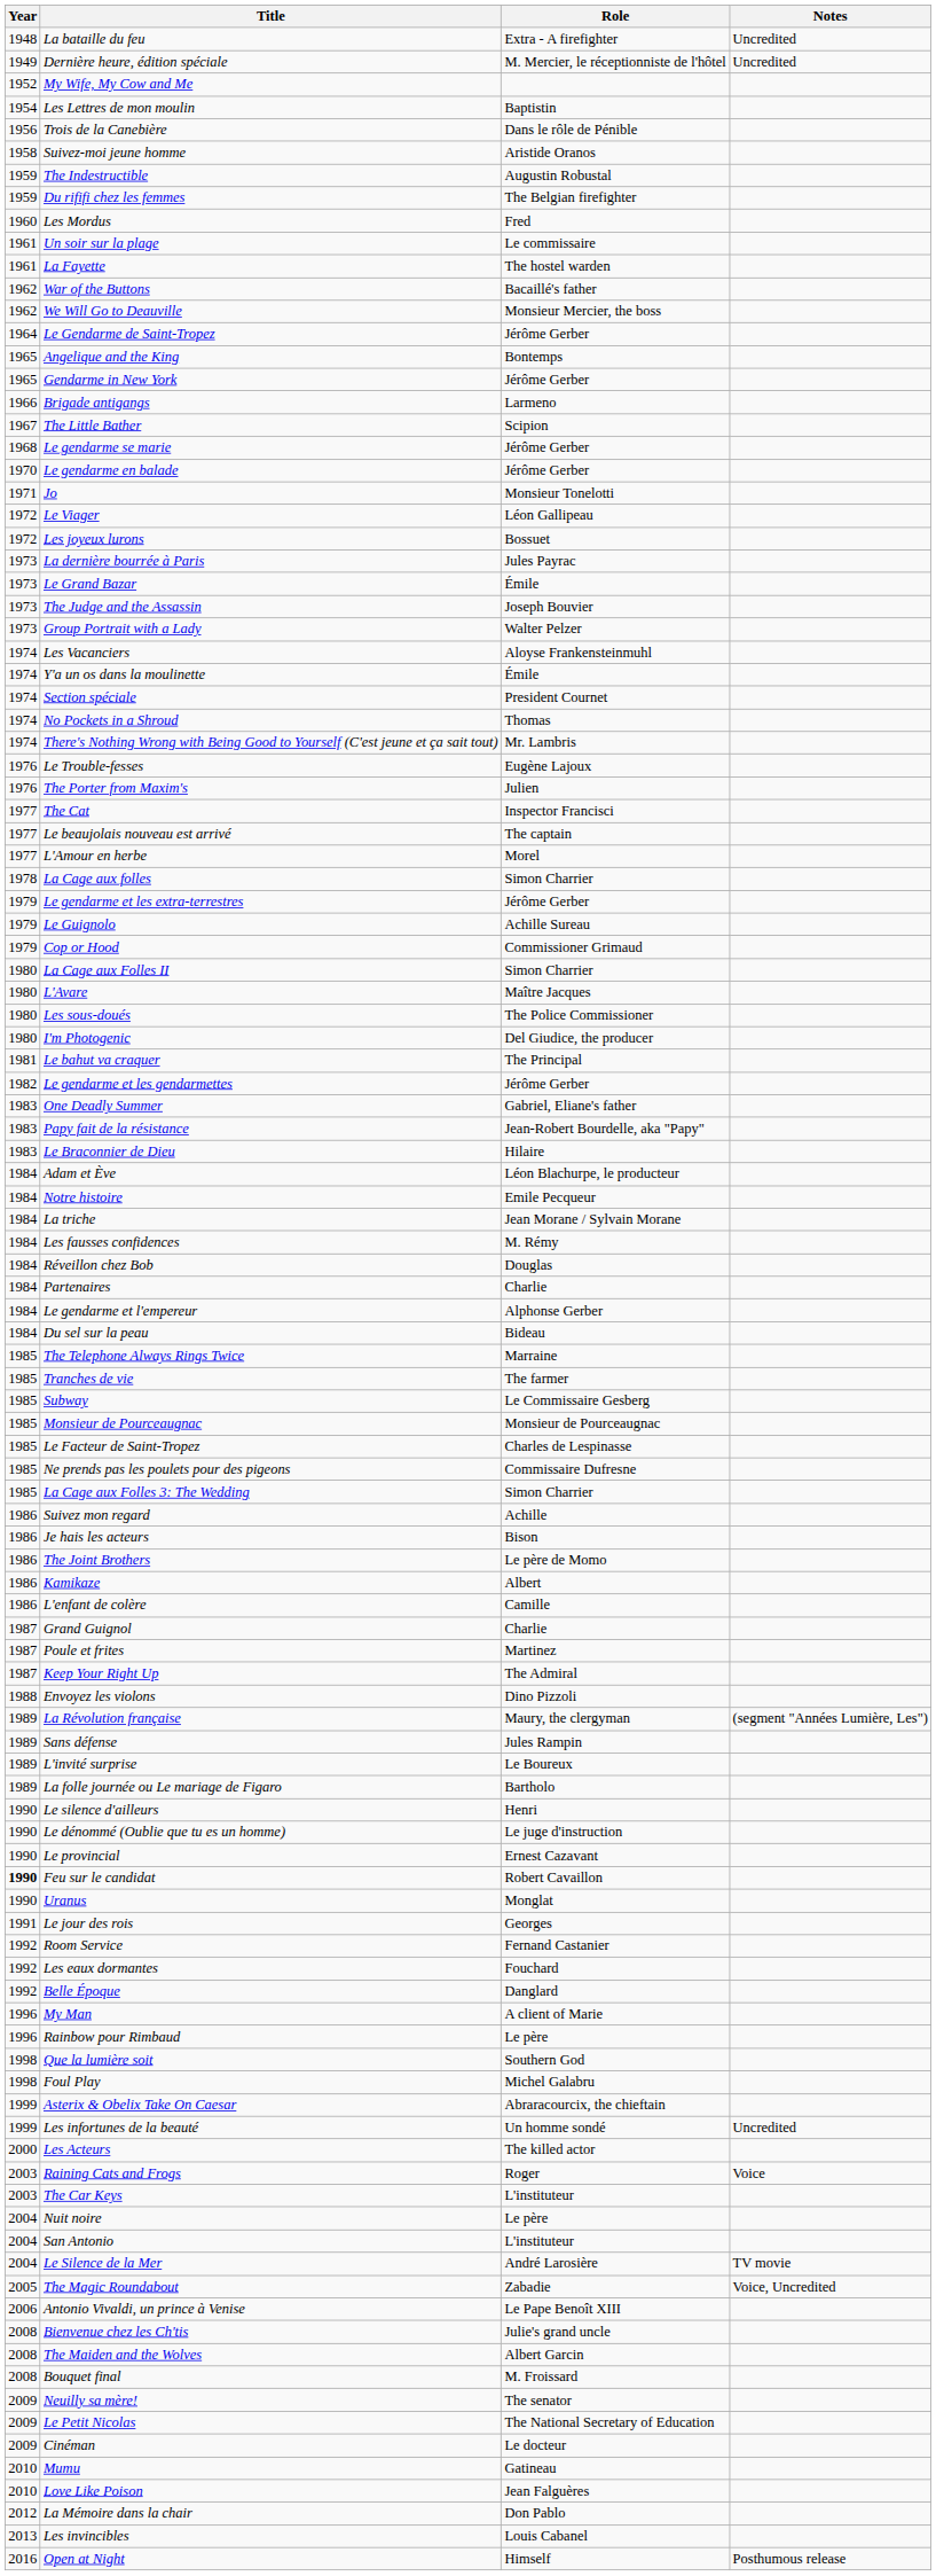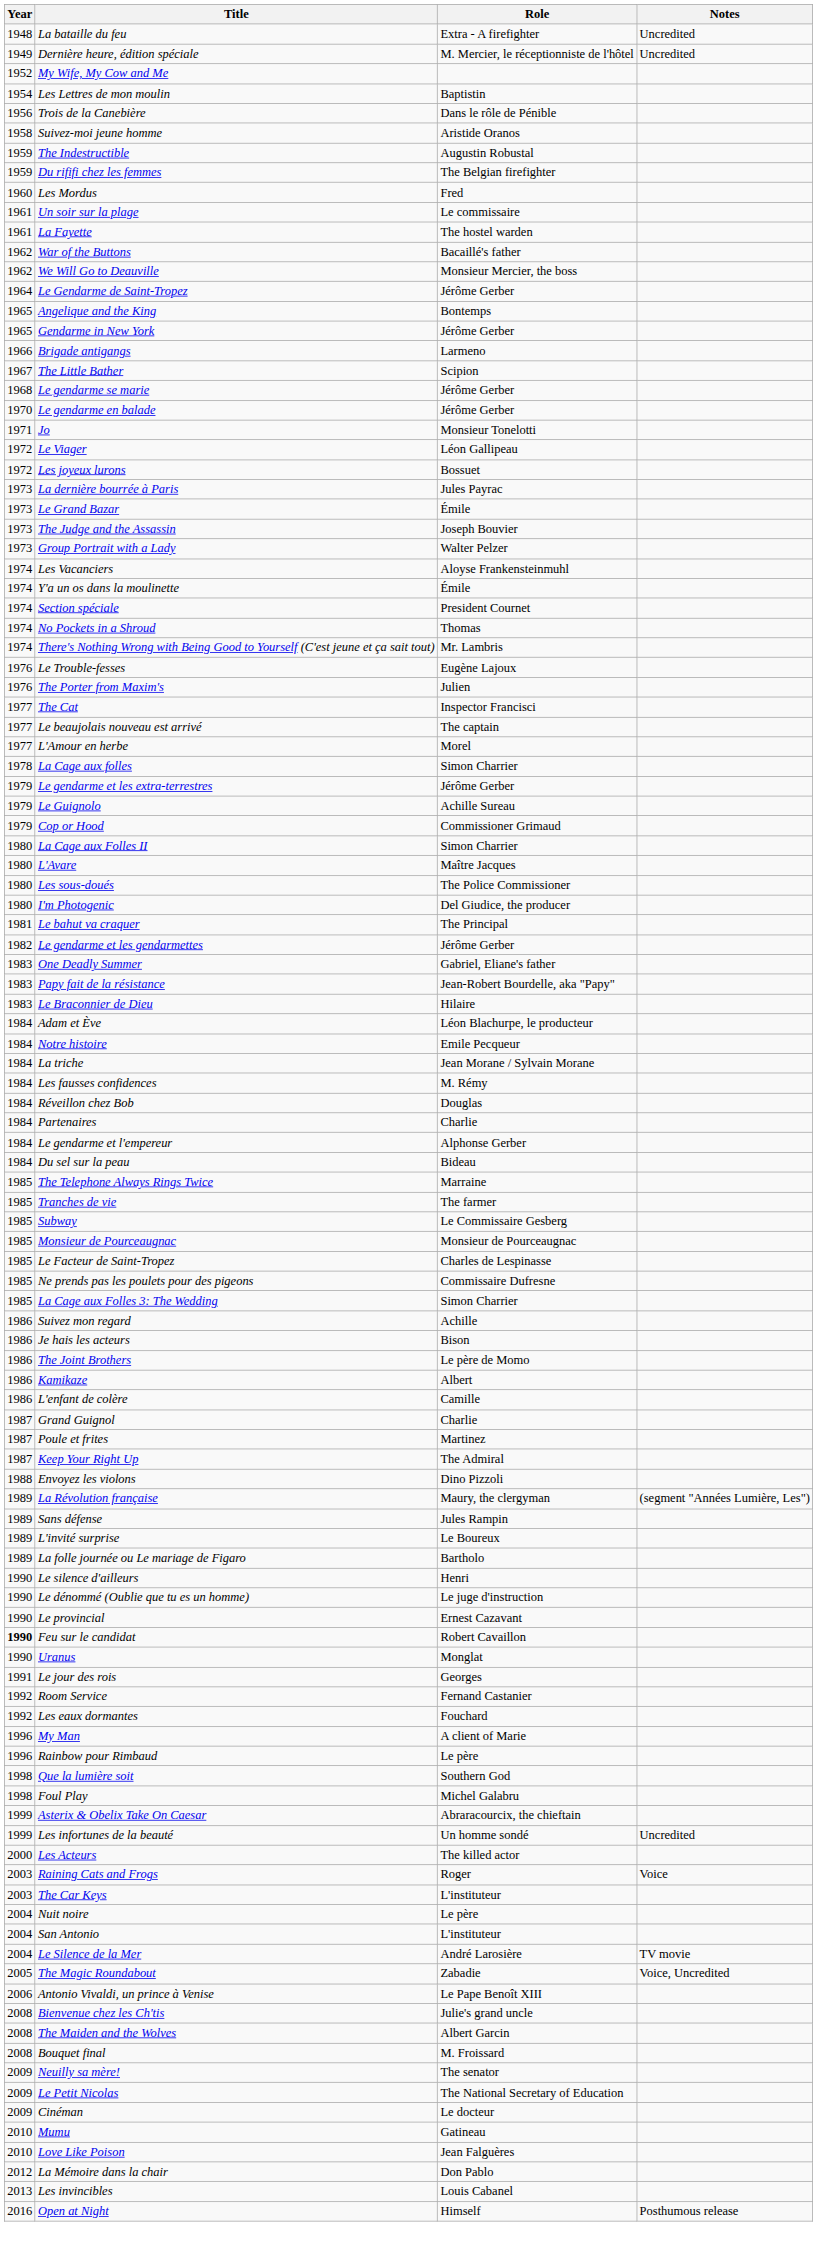 <table class="wikitable sortable">
 <tr>
 <th scope="col">Year</th>
 <th scope="col">Title</th>
 <th scope="col">Role</th>
 <th class="unsortable">Notes</th>
 </tr>
 <tr>
 <td>1948</td>
 <td><em>La bataille du feu</em></td>
 <td>Extra - A firefighter</td>
 <td>Uncredited</td>
 </tr>
 <tr>
 <td>1949</td>
 <td><em>Dernière heure, édition spéciale</em></td>
 <td>M. Mercier, le réceptionniste de l'hôtel</td>
 <td>Uncredited</td>
 </tr>
 <tr>
 <td>1952</td>
 <td><em><a href='#'>My Wife, My Cow and Me</a></em></td>
 <td></td>
 <td></td>
 </tr>
 <tr>
 <td>1954</td>
 <td><em>Les Lettres de mon moulin</em></td>
 <td>Baptistin</td>
 <td></td>
 </tr>
 <tr>
 <td>1956</td>
 <td><em>Trois de la Canebière</em></td>
 <td>Dans le rôle de Pénible</td>
 <td></td>
 </tr>
 <tr>
 <td>1958</td>
 <td><em>Suivez-moi jeune homme</em></td>
 <td>Aristide Oranos</td>
 <td></td>
 </tr>
 <tr>
 <td>1959</td>
 <td><em><a href='#'>The Indestructible</a></em></td>
 <td>Augustin Robustal</td>
 <td></td>
 </tr>
 <tr>
 <td>1959</td>
 <td><em><a href='#'>Du rififi chez les femmes</a></em></td>
 <td>The Belgian firefighter</td>
 <td></td>
 </tr>
 <tr>
 <td>1960</td>
 <td><em>Les Mordus</em></td>
 <td>Fred</td>
 <td></td>
 </tr>
 <tr>
 <td>1961</td>
 <td><em><a href='#'>Un soir sur la plage</a></em></td>
 <td>Le commissaire</td>
 <td></td>
 </tr>
 <tr>
 <td>1961</td>
 <td><em><a href='#'>La Fayette</a></em></td>
 <td>The hostel warden</td>
 <td></td>
 </tr>
 <tr>
 <td>1962</td>
 <td><em><a href='#'>War of the Buttons</a></em></td>
 <td>Bacaillé's father</td>
 <td></td>
 </tr>
 <tr>
 <td>1962</td>
 <td><em><a href='#'>We Will Go to Deauville</a></em></td>
 <td>Monsieur Mercier, the boss</td>
 <td></td>
 </tr>
 <tr>
 <td>1964</td>
 <td><em><a href='#'>Le Gendarme de Saint-Tropez</a></em></td>
 <td>Jérôme Gerber</td>
 <td></td>
 </tr>
 <tr>
 <td>1965</td>
 <td><em><a href='#'>Angelique and the King</a></em></td>
 <td>Bontemps</td>
 <td></td>
 </tr>
 <tr>
 <td>1965</td>
 <td><em><a href='#'>Gendarme in New York</a></em></td>
 <td>Jérôme Gerber</td>
 <td></td>
 </tr>
 <tr>
 <td>1966</td>
 <td><em><a href='#'>Brigade antigangs</a></em></td>
 <td>Larmeno</td>
 <td></td>
 </tr>
 <tr>
 <td>1967</td>
 <td><em><a href='#'>The Little Bather</a></em></td>
 <td>Scipion</td>
 <td></td>
 </tr>
 <tr>
 <td>1968</td>
 <td><em><a href='#'>Le gendarme se marie</a></em></td>
 <td>Jérôme Gerber</td>
 <td></td>
 </tr>
 <tr>
 <td>1970</td>
 <td><em><a href='#'>Le gendarme en balade</a></em></td>
 <td>Jérôme Gerber</td>
 <td></td>
 </tr>
 <tr>
 <td>1971</td>
 <td><em><a href='#'>Jo</a></em></td>
 <td>Monsieur Tonelotti</td>
 <td></td>
 </tr>
 <tr>
 <td>1972</td>
 <td><em><a href='#'>Le Viager</a></em></td>
 <td>Léon Gallipeau</td>
 <td></td>
 </tr>
 <tr>
 <td>1972</td>
 <td><em><a href='#'>Les joyeux lurons</a></em></td>
 <td>Bossuet</td>
 <td></td>
 </tr>
 <tr>
 <td>1973</td>
 <td><em><a href='#'>La dernière bourrée à Paris</a></em></td>
 <td>Jules Payrac</td>
 <td></td>
 </tr>
 <tr>
 <td>1973</td>
 <td><em><a href='#'>Le Grand Bazar</a></em></td>
 <td>Émile</td>
 <td></td>
 </tr>
 <tr>
 <td>1973</td>
 <td><em><a href='#'>The Judge and the Assassin</a></em></td>
 <td>Joseph Bouvier</td>
 <td></td>
 </tr>
 <tr>
 <td>1973</td>
 <td><em><a href='#'>Group Portrait with a Lady</a></em></td>
 <td>Walter Pelzer</td>
 <td></td>
 </tr>
 <tr>
 <td>1974</td>
 <td><em>Les Vacanciers</em></td>
 <td>Aloyse Frankensteinmuhl</td>
 <td></td>
 </tr>
 <tr>
 <td>1974</td>
 <td><em>Y'a un os dans la moulinette</em></td>
 <td>Émile</td>
 <td></td>
 </tr>
 <tr>
 <td>1974</td>
 <td><em><a href='#'>Section spéciale</a></em></td>
 <td>President Cournet</td>
 <td></td>
 </tr>
 <tr>
 <td>1974</td>
 <td><em><a href='#'>No Pockets in a Shroud</a></em></td>
 <td>Thomas</td>
 <td></td>
 </tr>
 <tr>
 <td>1974</td>
 <td><em><a href='#'>There's Nothing Wrong with Being Good to Yourself</a> (C'est jeune et ça sait tout)</em></td>
 <td>Mr. Lambris</td>
 <td></td>
 </tr>
 <tr>
 <td>1976</td>
 <td><em>Le Trouble-fesses</em></td>
 <td>Eugène Lajoux</td>
 <td></td>
 </tr>
 <tr>
 <td>1976</td>
 <td><em><a href='#'>The Porter from Maxim's</a></em></td>
 <td>Julien</td>
 <td></td>
 </tr>
 <tr>
 <td>1977</td>
 <td><em><a href='#'>The Cat</a></em></td>
 <td>Inspector Francisci</td>
 <td></td>
 </tr>
 <tr>
 <td>1977</td>
 <td><em>Le beaujolais nouveau est arrivé</em></td>
 <td>The captain</td>
 <td></td>
 </tr>
 <tr>
 <td>1977</td>
 <td><em>L'Amour en herbe</em></td>
 <td>Morel</td>
 <td></td>
 </tr>
 <tr>
 <td>1978</td>
 <td><em><a href='#'>La Cage aux folles</a></em></td>
 <td>Simon Charrier</td>
 <td></td>
 </tr>
 <tr>
 <td>1979</td>
 <td><em><a href='#'>Le gendarme et les extra-terrestres</a></em></td>
 <td>Jérôme Gerber</td>
 <td></td>
 </tr>
 <tr>
 <td>1979</td>
 <td><em><a href='#'>Le Guignolo</a></em></td>
 <td>Achille Sureau</td>
 <td></td>
 </tr>
 <tr>
 <td>1979</td>
 <td><em><a href='#'>Cop or Hood</a></em></td>
 <td>Commissioner Grimaud</td>
 <td></td>
 </tr>
 <tr>
 <td>1980</td>
 <td><em><a href='#'>La Cage aux Folles II</a></em></td>
 <td>Simon Charrier</td>
 <td></td>
 </tr>
 <tr>
 <td>1980</td>
 <td><em><a href='#'>L'Avare</a></em></td>
 <td>Maître Jacques</td>
 <td></td>
 </tr>
 <tr>
 <td>1980</td>
 <td><em><a href='#'>Les sous-doués</a></em></td>
 <td>The Police Commissioner</td>
 <td></td>
 </tr>
 <tr>
 <td>1980</td>
 <td><em><a href='#'>I'm Photogenic</a></em></td>
 <td>Del Giudice, the producer</td>
 <td></td>
 </tr>
 <tr>
 <td>1981</td>
 <td><em><a href='#'>Le bahut va craquer</a></em></td>
 <td>The Principal</td>
 <td></td>
 </tr>
 <tr>
 <td>1982</td>
 <td><em><a href='#'>Le gendarme et les gendarmettes</a></em></td>
 <td>Jérôme Gerber</td>
 <td></td>
 </tr>
 <tr>
 <td>1983</td>
 <td><em><a href='#'>One Deadly Summer</a></em></td>
 <td>Gabriel, Eliane's father</td>
 <td></td>
 </tr>
 <tr>
 <td>1983</td>
 <td><em><a href='#'>Papy fait de la résistance</a></em></td>
 <td>Jean-Robert Bourdelle, aka "Papy"</td>
 <td></td>
 </tr>
 <tr>
 <td>1983</td>
 <td><em><a href='#'>Le Braconnier de Dieu</a></em></td>
 <td>Hilaire</td>
 <td></td>
 </tr>
 <tr>
 <td>1984</td>
 <td><em>Adam et Ève</em></td>
 <td>Léon Blachurpe, le producteur</td>
 <td></td>
 </tr>
 <tr>
 <td>1984</td>
 <td><em><a href='#'>Notre histoire</a></em></td>
 <td>Emile Pecqueur</td>
 <td></td>
 </tr>
 <tr>
 <td>1984</td>
 <td><em>La triche</em></td>
 <td>Jean Morane / Sylvain Morane</td>
 <td></td>
 </tr>
 <tr>
 <td>1984</td>
 <td><em>Les fausses confidences</em></td>
 <td>M. Rémy</td>
 <td></td>
 </tr>
 <tr>
 <td>1984</td>
 <td><em>Réveillon chez Bob</em></td>
 <td>Douglas</td>
 <td></td>
 </tr>
 <tr>
 <td>1984</td>
 <td><em>Partenaires</em></td>
 <td>Charlie</td>
 <td></td>
 </tr>
 <tr>
 <td>1984</td>
 <td><em>Le gendarme et l'empereur</em></td>
 <td>Alphonse Gerber</td>
 <td></td>
 </tr>
 <tr>
 <td>1984</td>
 <td><em>Du sel sur la peau</em></td>
 <td>Bideau</td>
 <td></td>
 </tr>
 <tr>
 <td>1985</td>
 <td><em><a href='#'>The Telephone Always Rings Twice</a></em></td>
 <td>Marraine</td>
 <td></td>
 </tr>
 <tr>
 <td>1985</td>
 <td><em><a href='#'>Tranches de vie</a></em></td>
 <td>The farmer</td>
 <td></td>
 </tr>
 <tr>
 <td>1985</td>
 <td><em><a href='#'>Subway</a></em></td>
 <td>Le Commissaire Gesberg</td>
 <td></td>
 </tr>
 <tr>
 <td>1985</td>
 <td><em><a href='#'>Monsieur de Pourceaugnac</a></em></td>
 <td>Monsieur de Pourceaugnac</td>
 <td></td>
 </tr>
 <tr>
 <td>1985</td>
 <td><em>Le Facteur de Saint-Tropez</em></td>
 <td>Charles de Lespinasse</td>
 <td></td>
 </tr>
 <tr>
 <td>1985</td>
 <td><em>Ne prends pas les poulets pour des pigeons</em></td>
 <td>Commissaire Dufresne</td>
 <td></td>
 </tr>
 <tr>
 <td>1985</td>
 <td><em><a href='#'>La Cage aux Folles 3: The Wedding</a></em></td>
 <td>Simon Charrier</td>
 <td></td>
 </tr>
 <tr>
 <td>1986</td>
 <td><em>Suivez mon regard</em></td>
 <td>Achille</td>
 <td></td>
 </tr>
 <tr>
 <td>1986</td>
 <td><em>Je hais les acteurs</em></td>
 <td>Bison</td>
 <td></td>
 </tr>
 <tr>
 <td>1986</td>
 <td><em><a href='#'>The Joint Brothers</a></em></td>
 <td>Le père de Momo</td>
 <td></td>
 </tr>
 <tr>
 <td>1986</td>
 <td><em><a href='#'>Kamikaze</a></em></td>
 <td>Albert</td>
 </tr>
 <tr>
 <td>1986</td>
 <td><em>L'enfant de colère</em></td>
 <td>Camille</td>
 <td></td>
 </tr>
 <tr>
 <td>1987</td>
 <td><em>Grand Guignol</em></td>
 <td>Charlie</td>
 <td></td>
 </tr>
 <tr>
 <td>1987</td>
 <td><em>Poule et frites</em></td>
 <td>Martinez</td>
 <td></td>
 </tr>
 <tr>
 <td>1987</td>
 <td><em><a href='#'>Keep Your Right Up</a></em></td>
 <td>The Admiral</td>
 <td></td>
 </tr>
 <tr>
 <td>1988</td>
 <td><em>Envoyez les violons</em></td>
 <td>Dino Pizzoli</td>
 <td></td>
 </tr>
 <tr>
 <td>1989</td>
 <td><em><a href='#'>La Révolution française</a></em></td>
 <td>Maury, the clergyman</td>
 <td>(segment "Années Lumière, Les")</td>
 </tr>
 <tr>
 <td>1989</td>
 <td><em>Sans défense</em></td>
 <td>Jules Rampin</td>
 <td></td>
 </tr>
 <tr>
 <td>1989</td>
 <td><em>L'invité surprise</em></td>
 <td>Le Boureux</td>
 <td></td>
 </tr>
 <tr>
 <td>1989</td>
 <td><em>La folle journée ou Le mariage de Figaro</em></td>
 <td>Bartholo</td>
 <td></td>
 </tr>
 <tr>
 <td>1990</td>
 <td><em>Le silence d'ailleurs</em></td>
 <td>Henri</td>
 <td></td>
 </tr>
 <tr>
 <td>1990</td>
 <td><em>Le dénommé (Oublie que tu es un homme)</em></td>
 <td>Le juge d'instruction</td>
 <td></td>
 </tr>
 <tr>
 <td>1990</td>
 <td><em>Le provincial</em></td>
 <td>Ernest Cazavant</td>
 <td></td>
 </tr>
 <tr>
 <td><strong>1990</strong></td>
 <td><em>Feu sur le candidat</em></td>
 <td>Robert Cavaillon</td>
 <td></td>
 </tr>
 <tr>
 <td>1990</td>
 <td><em><a href='#'>Uranus</a></em></td>
 <td>Monglat</td>
 <td></td>
 </tr>
 <tr>
 <td>1991</td>
 <td><em>Le jour des rois</em></td>
 <td>Georges</td>
 <td></td>
 </tr>
 <tr>
 <td>1992</td>
 <td><em>Room Service</em></td>
 <td>Fernand Castanier</td>
 <td></td>
 </tr>
 <tr>
 <td>1992</td>
 <td><em>Les eaux dormantes</em></td>
 <td>Fouchard</td>
 <td></td>
 </tr>
 <tr>
-<td>1992</td>
-<td><em><a href='#'>Belle Époque</a></em></td>
-<td>Danglard</td>
-<td></td>
-</tr>
-<tr>
 <td>1996</td>
 <td><em><a href='#'>My Man</a></em></td>
 <td>A client of Marie</td>
 <td></td>
 </tr>
 <tr>
 <td>1996</td>
 <td><em>Rainbow pour Rimbaud</em></td>
 <td>Le père</td>
 <td></td>
 </tr>
 <tr>
 <td>1998</td>
 <td><em><a href='#'>Que la lumière soit</a></em></td>
 <td>Southern God</td>
 <td></td>
 </tr>
 <tr>
 <td>1998</td>
 <td><em>Foul Play</em></td>
 <td>Michel Galabru</td>
 <td></td>
 </tr>
 <tr>
 <td>1999</td>
 <td><em><a href='#'>Asterix & Obelix Take On Caesar</a></em></td>
 <td>Abraracourcix, the chieftain</td>
 <td></td>
 </tr>
 <tr>
 <td>1999</td>
 <td><em>Les infortunes de la beauté</em></td>
 <td>Un homme sondé</td>
 <td>Uncredited</td>
 </tr>
 <tr>
 <td>2000</td>
 <td><em><a href='#'>Les Acteurs</a></em></td>
 <td>The killed actor</td>
 <td></td>
 </tr>
 <tr>
 <td>2003</td>
 <td><em><a href='#'>Raining Cats and Frogs</a></em></td>
 <td>Roger</td>
 <td>Voice</td>
 </tr>
 <tr>
 <td>2003</td>
 <td><em><a href='#'>The Car Keys</a></em></td>
 <td>L'instituteur</td>
 <td></td>
 </tr>
 <tr>
 <td>2004</td>
 <td><em>Nuit noire</em></td>
 <td>Le père</td>
 <td></td>
 </tr>
 <tr>
 <td>2004</td>
 <td><em>San Antonio</em></td>
 <td>L'instituteur</td>
 <td></td>
 </tr>
 <tr>
 <td>2004</td>
 <td><em><a href='#'>Le Silence de la Mer</a></em></td>
 <td>André Larosière</td>
 <td>TV movie</td>
 </tr>
 <tr>
 <td>2005</td>
 <td><em><a href='#'>The Magic Roundabout</a></em></td>
 <td>Zabadie</td>
 <td>Voice, Uncredited</td>
 </tr>
 <tr>
 <td>2006</td>
 <td><em>Antonio Vivaldi, un prince à Venise</em></td>
 <td>Le Pape Benoît XIII</td>
 <td></td>
 </tr>
 <tr>
 <td>2008</td>
 <td><em><a href='#'>Bienvenue chez les Ch'tis</a></em></td>
 <td>Julie's grand uncle</td>
 <td></td>
 </tr>
 <tr>
 <td>2008</td>
 <td><em><a href='#'>The Maiden and the Wolves</a></em></td>
 <td>Albert Garcin</td>
 <td></td>
 </tr>
 <tr>
 <td>2008</td>
 <td><em>Bouquet final</em></td>
 <td>M. Froissard</td>
 <td></td>
 </tr>
 <tr>
 <td>2009</td>
 <td><em><a href='#'>Neuilly sa mère!</a></em></td>
 <td>The senator</td>
 <td></td>
 </tr>
 <tr>
 <td>2009</td>
 <td><em><a href='#'>Le Petit Nicolas</a></em></td>
 <td>The National Secretary of Education</td>
 <td></td>
 </tr>
 <tr>
 <td>2009</td>
 <td><em>Cinéman</em></td>
 <td>Le docteur</td>
 <td></td>
 </tr>
 <tr>
 <td>2010</td>
 <td><em><a href='#'>Mumu</a></em></td>
 <td>Gatineau</td>
 <td></td>
 </tr>
 <tr>
 <td>2010</td>
 <td><em><a href='#'>Love Like Poison</a></em></td>
 <td>Jean Falguères</td>
 <td></td>
 </tr>
 <tr>
 <td>2012</td>
 <td><em>La Mémoire dans la chair</em></td>
 <td>Don Pablo</td>
 <td></td>
 </tr>
 <tr>
 <td>2013</td>
 <td><em>Les invincibles</em></td>
 <td>Louis Cabanel</td>
 <td></td>
 </tr>
 <tr>
 <td>2016</td>
 <td><em><a href='#'>Open at Night</a></em></td>
 <td>Himself</td>
 <td>Posthumous release</td>
 </tr>
 </table>
